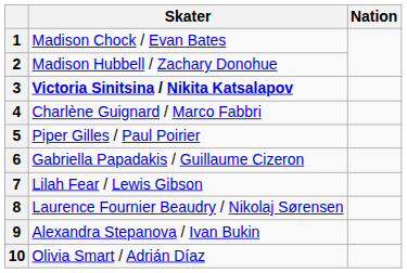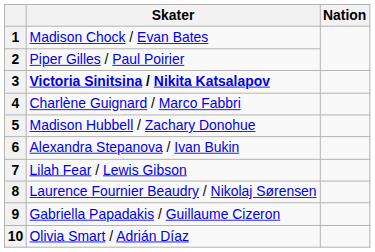 <table class="wikitable sortable" style="text-align: left">
 <tr>
 <th scope="col"></th>
 <th scope="col">Skater</th>
 <th scope="col">Nation</th>
 </tr>
 <tr>
 <th scope="row">1</th>
 <td><a href='#'>Madison Chock</a> / <a href='#'>Evan Bates</a></td>
 <td rowspan="2"></td>
 </tr>
 <tr>
 <th scope="row">2</th>
-<td><a href='#'>Madison Hubbell</a> / <a href='#'>Zachary Donohue</a></td>
+<td><a href='#'>Piper Gilles</a> / <a href='#'>Paul Poirier</a></td>
 </tr>
 <tr>
 <th scope="row">3</th>
 <td><strong><a href='#'>Victoria Sinitsina</a> / <a href='#'>Nikita Katsalapov</a></strong></td>
 <td></td>
 </tr>
 <tr>
 <th scope="row">4</th>
 <td><a href='#'>Charlène Guignard</a> / <a href='#'>Marco Fabbri</a></td>
 <td></td>
 </tr>
 <tr>
 <th scope="row">5</th>
-<td><a href='#'>Piper Gilles</a> / <a href='#'>Paul Poirier</a></td>
+<td><a href='#'>Madison Hubbell</a> / <a href='#'>Zachary Donohue</a></td>
 <td></td>
 </tr>
 <tr>
 <th scope="row">6</th>
-<td><a href='#'>Gabriella Papadakis</a> / <a href='#'>Guillaume Cizeron</a></td>
+<td><a href='#'>Alexandra Stepanova</a> / <a href='#'>Ivan Bukin</a></td>
 <td></td>
 </tr>
 <tr>
 <th scope="row">7</th>
 <td><a href='#'>Lilah Fear</a> / <a href='#'>Lewis Gibson</a></td>
 <td></td>
 </tr>
 <tr>
 <th scope="row">8</th>
 <td><a href='#'>Laurence Fournier Beaudry</a> / <a href='#'>Nikolaj Sørensen</a></td>
 <td></td>
 </tr>
 <tr>
 <th scope="row">9</th>
-<td><a href='#'>Alexandra Stepanova</a> / <a href='#'>Ivan Bukin</a></td>
+<td><a href='#'>Gabriella Papadakis</a> / <a href='#'>Guillaume Cizeron</a></td>
 <td></td>
 </tr>
 <tr>
 <th scope="row">10</th>
 <td><a href='#'>Olivia Smart</a> / <a href='#'>Adrián Díaz</a></td>
 <td></td>
 </tr>
 </table>
